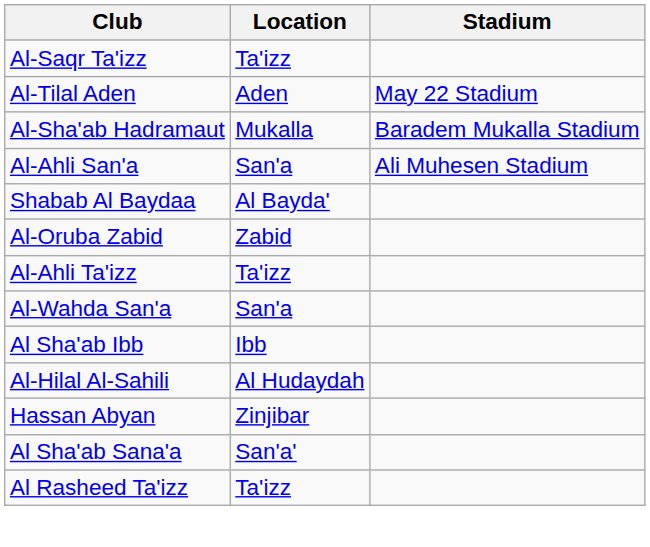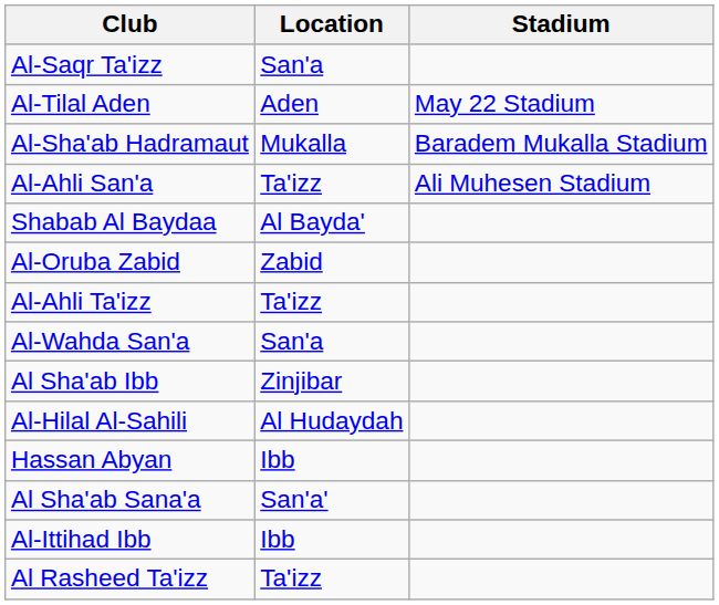 <table class="wikitable sortable">
 <tr>
 <th>Club</th>
 <th>Location</th>
 <th>Stadium</th>
 </tr>
 <tr>
 <td><a href='#'>Al-Saqr Ta'izz</a></td>
-<td><a href='#'>Ta'izz</a></td>
+<td><a href='#'>San'a</a></td>
 <td></td>
 </tr>
 <tr>
 <td><a href='#'>Al-Tilal Aden</a></td>
 <td><a href='#'>Aden</a></td>
 <td><a href='#'>May 22 Stadium</a></td>
 </tr>
 <tr>
 <td><a href='#'>Al-Sha'ab Hadramaut</a></td>
 <td><a href='#'>Mukalla</a></td>
 <td><a href='#'>Baradem Mukalla Stadium</a></td>
 </tr>
 <tr>
 <td><a href='#'>Al-Ahli San'a</a></td>
-<td><a href='#'>San'a</a></td>
+<td><a href='#'>Ta'izz</a></td>
 <td><a href='#'>Ali Muhesen Stadium</a></td>
 </tr>
 <tr>
 <td><a href='#'>Shabab Al Baydaa</a></td>
 <td><a href='#'>Al Bayda'</a></td>
 <td></td>
 </tr>
 <tr>
 <td><a href='#'>Al-Oruba Zabid</a></td>
 <td><a href='#'>Zabid</a></td>
 <td></td>
 </tr>
 <tr>
 <td><a href='#'>Al-Ahli Ta'izz</a></td>
 <td><a href='#'>Ta'izz</a></td>
 <td></td>
 </tr>
 <tr>
 <td><a href='#'>Al-Wahda San'a</a></td>
 <td><a href='#'>San'a</a></td>
 <td></td>
 </tr>
 <tr>
 <td><a href='#'>Al Sha'ab Ibb</a></td>
-<td><a href='#'>Ibb</a></td>
+<td><a href='#'>Zinjibar</a></td>
 <td></td>
 </tr>
 <tr>
 <td><a href='#'>Al-Hilal Al-Sahili</a></td>
 <td><a href='#'>Al Hudaydah</a></td>
 <td></td>
 </tr>
 <tr>
 <td><a href='#'>Hassan Abyan</a></td>
-<td><a href='#'>Zinjibar</a></td>
+<td><a href='#'>Ibb</a></td>
 <td></td>
 </tr>
 <tr>
 <td><a href='#'>Al Sha'ab Sana'a</a></td>
 <td><a href='#'>San'a'</a></td>
 <td></td>
 </tr>
 <tr>
+<td><a href='#'>Al-Ittihad Ibb</a></td>
+<td><a href='#'>Ibb</a></td>
+<td></td>
+</tr>
+<tr>
 <td><a href='#'>Al Rasheed Ta'izz</a></td>
 <td><a href='#'>Ta'izz</a></td>
 <td></td>
 </tr>
 </table>
